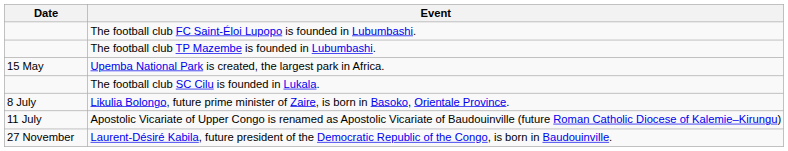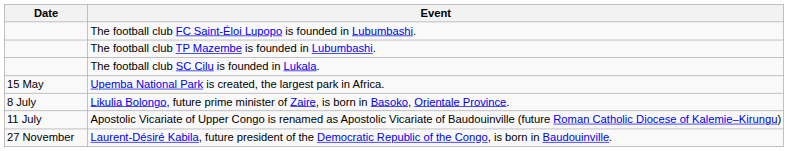 <table class=wikitable>
 <tr>
 <th style="width:7em">Date</th>
 <th>Event</th>
 </tr>
 <tr>
 <td></td>
 <td>The football club <a href='#'>FC Saint-Éloi Lupopo</a> is founded in <a href='#'>Lubumbashi</a>.</td>
 </tr>
 <tr>
 <td></td>
 <td>The football club <a href='#'>TP Mazembe</a> is founded in <a href='#'>Lubumbashi</a>.</td>
 </tr>
 <tr>
+<td></td>
+<td>The football club <a href='#'>SC Cilu</a> is founded in <a href='#'>Lukala</a>.</td>
+</tr>
+<tr>
 <td>15 May</td>
 <td><a href='#'>Upemba National Park</a> is created, the largest park in Africa.</td>
-</tr>
-<tr>
-<td></td>
-<td>The football club <a href='#'>SC Cilu</a> is founded in <a href='#'>Lukala</a>.</td>
 </tr>
 <tr>
 <td>8 July</td>
 <td><a href='#'>Likulia Bolongo</a>, future prime minister of <a href='#'>Zaire</a>, is born in <a href='#'>Basoko</a>, <a href='#'>Orientale Province</a>.</td>
 </tr>
 <tr>
 <td>11 July</td>
 <td>Apostolic Vicariate of Upper Congo is renamed as Apostolic Vicariate of Baudouinville (future <a href='#'>Roman Catholic Diocese of Kalemie–Kirungu</a>)</td>
 </tr>
 <tr>
 <td>27 November</td>
 <td><a href='#'>Laurent-Désiré Kabila</a>, future president of the <a href='#'>Democratic Republic of the Congo</a>, is born in <a href='#'>Baudouinville</a>.</td>
 </tr>
 </table>
